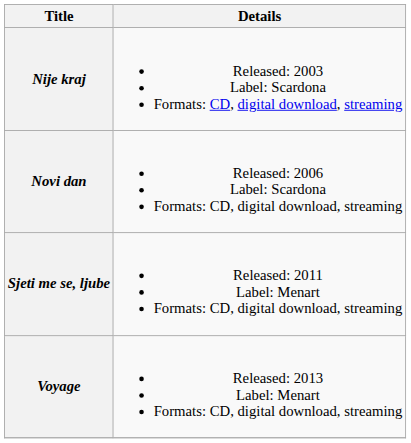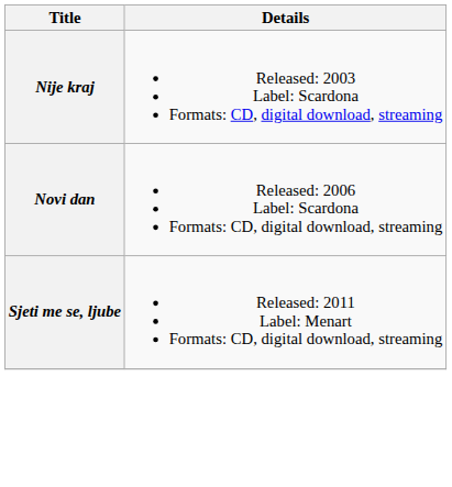 <table class="wikitable plainrowheaders" style="text-align:center;">
 <tr>
 <th scope="col">Title</th>
 <th scope="col">Details</th>
 </tr>
 <tr>
 <th scope="row"><em>Nije kraj</em></th>
 <td><br><ul><li>Released: 2003</li><li>Label: Scardona</li><li>Formats: <a href='#'>CD</a>, <a href='#'>digital download</a>, <a href='#'>streaming</a></li></ul></td>
 </tr>
 <tr>
 <th scope="row"><em>Novi dan</em></th>
 <td><br><ul><li>Released: 2006</li><li>Label: Scardona</li><li>Formats: CD, digital download, streaming</li></ul></td>
 </tr>
 <tr>
 <th scope="row"><em>Sjeti me se, ljube</em></th>
 <td><br><ul><li>Released: 2011</li><li>Label: Menart</li><li>Formats: CD, digital download, streaming</li></ul></td>
 </tr>
 <tr>
-<th scope="row"><em>Voyage</em></th>
-<td><br><ul><li>Released: 2013</li><li>Label: Menart</li><li>Formats: CD, digital download, streaming</li></ul></td>
-</tr>
-<tr>
 </tr>
 </table>
